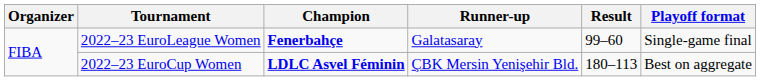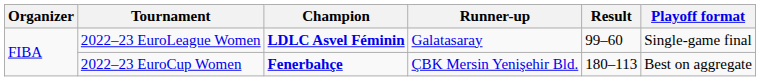 <table class="wikitable">
 <tr>
 <th>Organizer</th>
 <th>Tournament</th>
 <th>Champion</th>
 <th>Runner-up</th>
 <th>Result</th>
 <th><a href='#'>Playoff format</a></th>
 </tr>
 <tr>
 <td rowspan=2><a href='#'>FIBA</a></td>
 <td><a href='#'>2022–23 EuroLeague Women</a></td>
-<td> <strong><a href='#'>Fenerbahçe</a></strong></td>
+<td> <strong><a href='#'>LDLC Asvel Féminin</a></strong></td>
 <td> <a href='#'>Galatasaray</a></td>
 <td>99–60</td>
 <td>Single-game final</td>
 </tr>
 <tr>
 <td><a href='#'>2022–23 EuroCup Women</a></td>
-<td> <strong><a href='#'>LDLC Asvel Féminin</a></strong></td>
+<td> <strong><a href='#'>Fenerbahçe</a></strong></td>
 <td> <a href='#'>ÇBK Mersin Yenişehir Bld.</a></td>
 <td>180–113</td>
 <td>Best on aggregate</td>
 </tr>
 </table>
